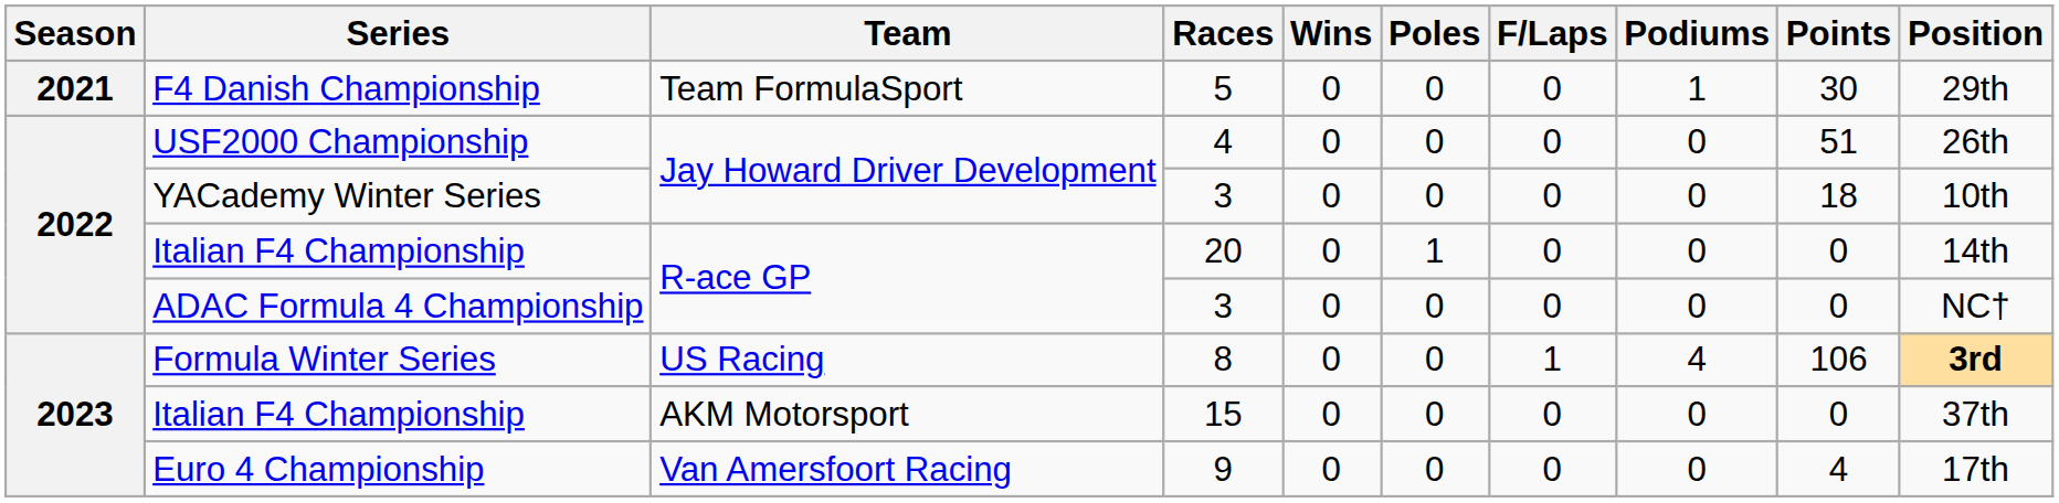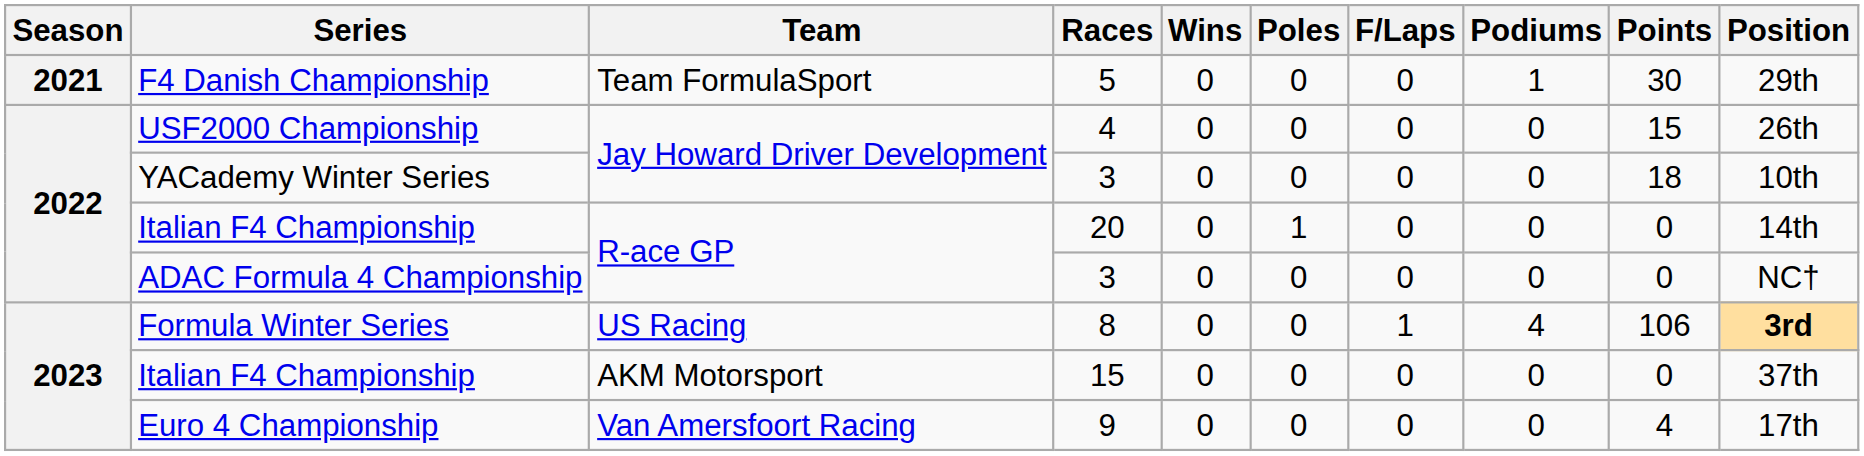 <table class="wikitable" style="font-size: 90%; text-align:center">
 <tr>
 <th>Season</th>
 <th>Series</th>
 <th>Team</th>
 <th>Races</th>
 <th>Wins</th>
 <th>Poles</th>
 <th>F/Laps</th>
 <th>Podiums</th>
 <th>Points</th>
 <th>Position</th>
 </tr>
 <tr>
 <th>2021</th>
 <td align=left><a href='#'>F4 Danish Championship</a></td>
 <td align=left>Team FormulaSport</td>
 <td>5</td>
 <td>0</td>
 <td>0</td>
 <td>0</td>
 <td>1</td>
 <td>30</td>
 <td>29th</td>
 </tr>
 <tr>
 <th rowspan="4">2022</th>
 <td align=left><a href='#'>USF2000 Championship</a></td>
 <td rowspan="2" align="left"><a href='#'>Jay Howard Driver Development</a></td>
 <td>4</td>
 <td>0</td>
 <td>0</td>
 <td>0</td>
 <td>0</td>
-<td>51</td>
+<td>15</td>
 <td>26th</td>
 </tr>
 <tr>
 <td align=left>YACademy Winter Series</td>
 <td>3</td>
 <td>0</td>
 <td>0</td>
 <td>0</td>
 <td>0</td>
 <td>18</td>
 <td>10th</td>
 </tr>
 <tr>
 <td align=left><a href='#'>Italian F4 Championship</a></td>
 <td rowspan="2" align="left"><a href='#'>R-ace GP</a></td>
 <td>20</td>
 <td>0</td>
 <td>1</td>
 <td>0</td>
 <td>0</td>
 <td>0</td>
 <td>14th</td>
 </tr>
 <tr>
 <td align=left><a href='#'>ADAC Formula 4 Championship</a></td>
 <td>3</td>
 <td>0</td>
 <td>0</td>
 <td>0</td>
 <td>0</td>
 <td>0</td>
 <td>NC†</td>
 </tr>
 <tr>
 <th rowspan="3">2023</th>
 <td align=left><a href='#'>Formula Winter Series</a></td>
 <td align=left><a href='#'>US Racing</a></td>
 <td>8</td>
 <td>0</td>
 <td>0</td>
 <td>1</td>
 <td>4</td>
 <td>106</td>
 <td style="background:#FFDF9F;"><strong>3rd</strong></td>
 </tr>
 <tr>
 <td align=left><a href='#'>Italian F4 Championship</a></td>
 <td align=left>AKM Motorsport</td>
 <td>15</td>
 <td>0</td>
 <td>0</td>
 <td>0</td>
 <td>0</td>
 <td>0</td>
 <td>37th</td>
 </tr>
 <tr>
 <td align=left><a href='#'>Euro 4 Championship</a></td>
 <td align=left><a href='#'>Van Amersfoort Racing</a></td>
 <td>9</td>
 <td>0</td>
 <td>0</td>
 <td>0</td>
 <td>0</td>
 <td>4</td>
 <td>17th</td>
 </tr>
 </table>
